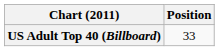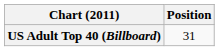 <table class="wikitable plainrowheaders" style="text-align:center">
 <tr>
 <th>Chart (2011)</th>
 <th>Position</th>
 </tr>
 <tr>
 <th scope="row">US Adult Top 40 (<em>Billboard</em>)</th>
-<td>33</td>
+<td>31</td>
 </tr>
 </table>
